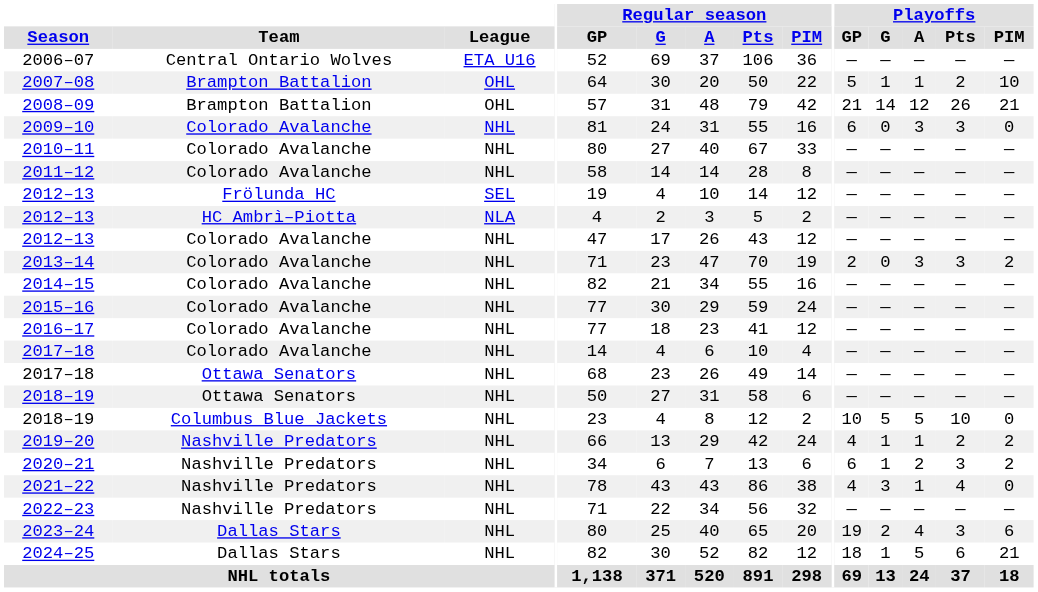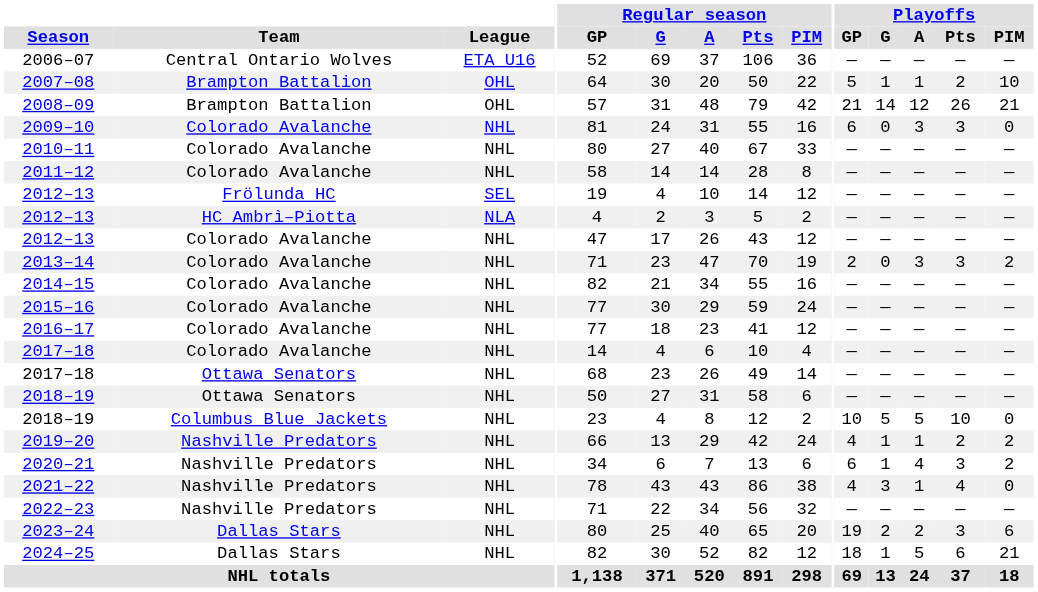 <table border="0" cellpadding="1" cellspacing="0" style="text-align:center; width:60em">
 <tr bgcolor="#e0e0e0">
 <th colspan="3" bgcolor="#ffffff"></th>
 <th rowspan="100" bgcolor="#ffffff"></th>
 <th colspan="5"><a href='#'>Regular season</a></th>
 <th rowspan="100" bgcolor="#ffffff"></th>
 <th colspan="5"><a href='#'>Playoffs</a></th>
 </tr>
 <tr bgcolor="#e0e0e0">
 <th><a href='#'>Season</a></th>
 <th>Team</th>
 <th>League</th>
 <th>GP</th>
 <th><a href='#'>G</a></th>
 <th><a href='#'>A</a></th>
 <th><a href='#'>Pts</a></th>
 <th><a href='#'>PIM</a></th>
 <th>GP</th>
 <th>G</th>
 <th>A</th>
 <th>Pts</th>
 <th>PIM</th>
 </tr>
 <tr>
 <td>2006–07</td>
 <td>Central Ontario Wolves</td>
 <td><a href='#'>ETA U16</a></td>
 <td>52</td>
 <td>69</td>
 <td>37</td>
 <td>106</td>
 <td>36</td>
 <td>—</td>
 <td>—</td>
 <td>—</td>
 <td>—</td>
 <td>—</td>
 </tr>
 <tr bgcolor="#f0f0f0">
 <td><a href='#'>2007–08</a></td>
 <td><a href='#'>Brampton Battalion</a></td>
 <td><a href='#'>OHL</a></td>
 <td>64</td>
 <td>30</td>
 <td>20</td>
 <td>50</td>
 <td>22</td>
 <td>5</td>
 <td>1</td>
 <td>1</td>
 <td>2</td>
 <td>10</td>
 </tr>
 <tr>
 <td><a href='#'>2008–09</a></td>
 <td>Brampton Battalion</td>
 <td>OHL</td>
 <td>57</td>
 <td>31</td>
 <td>48</td>
 <td>79</td>
 <td>42</td>
 <td>21</td>
 <td>14</td>
 <td>12</td>
 <td>26</td>
 <td>21</td>
 </tr>
 <tr bgcolor="#f0f0f0">
 <td><a href='#'>2009–10</a></td>
 <td><a href='#'>Colorado Avalanche</a></td>
 <td><a href='#'>NHL</a></td>
 <td>81</td>
 <td>24</td>
 <td>31</td>
 <td>55</td>
 <td>16</td>
 <td>6</td>
 <td>0</td>
 <td>3</td>
 <td>3</td>
 <td>0</td>
 </tr>
 <tr>
 <td><a href='#'>2010–11</a></td>
 <td>Colorado Avalanche</td>
 <td>NHL</td>
 <td>80</td>
 <td>27</td>
 <td>40</td>
 <td>67</td>
 <td>33</td>
 <td>—</td>
 <td>—</td>
 <td>—</td>
 <td>—</td>
 <td>—</td>
 </tr>
 <tr bgcolor="#f0f0f0">
 <td><a href='#'>2011–12</a></td>
 <td>Colorado Avalanche</td>
 <td>NHL</td>
 <td>58</td>
 <td>14</td>
 <td>14</td>
 <td>28</td>
 <td>8</td>
 <td>—</td>
 <td>—</td>
 <td>—</td>
 <td>—</td>
 <td>—</td>
 </tr>
 <tr>
 <td><a href='#'>2012–13</a></td>
 <td><a href='#'>Frölunda HC</a></td>
 <td><a href='#'>SEL</a></td>
 <td>19</td>
 <td>4</td>
 <td>10</td>
 <td>14</td>
 <td>12</td>
 <td>—</td>
 <td>—</td>
 <td>—</td>
 <td>—</td>
 <td>—</td>
 </tr>
 <tr bgcolor="#f0f0f0">
 <td><a href='#'>2012–13</a></td>
 <td><a href='#'>HC Ambrì–Piotta</a></td>
 <td><a href='#'>NLA</a></td>
 <td>4</td>
 <td>2</td>
 <td>3</td>
 <td>5</td>
 <td>2</td>
 <td>—</td>
 <td>—</td>
 <td>—</td>
 <td>—</td>
 <td>—</td>
 </tr>
 <tr>
 <td><a href='#'>2012–13</a></td>
 <td>Colorado Avalanche</td>
 <td>NHL</td>
 <td>47</td>
 <td>17</td>
 <td>26</td>
 <td>43</td>
 <td>12</td>
 <td>—</td>
 <td>—</td>
 <td>—</td>
 <td>—</td>
 <td>—</td>
 </tr>
 <tr bgcolor="#f0f0f0">
 <td><a href='#'>2013–14</a></td>
 <td>Colorado Avalanche</td>
 <td>NHL</td>
 <td>71</td>
 <td>23</td>
 <td>47</td>
 <td>70</td>
 <td>19</td>
 <td>2</td>
 <td>0</td>
 <td>3</td>
 <td>3</td>
 <td>2</td>
 </tr>
 <tr>
 <td><a href='#'>2014–15</a></td>
 <td>Colorado Avalanche</td>
 <td>NHL</td>
 <td>82</td>
 <td>21</td>
 <td>34</td>
 <td>55</td>
 <td>16</td>
 <td>—</td>
 <td>—</td>
 <td>—</td>
 <td>—</td>
 <td>—</td>
 </tr>
 <tr bgcolor="#f0f0f0">
 <td><a href='#'>2015–16</a></td>
 <td>Colorado Avalanche</td>
 <td>NHL</td>
 <td>77</td>
 <td>30</td>
 <td>29</td>
 <td>59</td>
 <td>24</td>
 <td>—</td>
 <td>—</td>
 <td>—</td>
 <td>—</td>
 <td>—</td>
 </tr>
 <tr>
 <td><a href='#'>2016–17</a></td>
 <td>Colorado Avalanche</td>
 <td>NHL</td>
 <td>77</td>
 <td>18</td>
 <td>23</td>
 <td>41</td>
 <td>12</td>
 <td>—</td>
 <td>—</td>
 <td>—</td>
 <td>—</td>
 <td>—</td>
 </tr>
 <tr bgcolor="#f0f0f0">
 <td><a href='#'>2017–18</a></td>
 <td>Colorado Avalanche</td>
 <td>NHL</td>
 <td>14</td>
 <td>4</td>
 <td>6</td>
 <td>10</td>
 <td>4</td>
 <td>—</td>
 <td>—</td>
 <td>—</td>
 <td>—</td>
 <td>—</td>
 </tr>
 <tr>
 <td>2017–18</td>
 <td><a href='#'>Ottawa Senators</a></td>
 <td>NHL</td>
 <td>68</td>
 <td>23</td>
 <td>26</td>
 <td>49</td>
 <td>14</td>
 <td>—</td>
 <td>—</td>
 <td>—</td>
 <td>—</td>
 <td>—</td>
 </tr>
 <tr bgcolor="#f0f0f0">
 <td><a href='#'>2018–19</a></td>
 <td>Ottawa Senators</td>
 <td>NHL</td>
 <td>50</td>
 <td>27</td>
 <td>31</td>
 <td>58</td>
 <td>6</td>
 <td>—</td>
 <td>—</td>
 <td>—</td>
 <td>—</td>
 <td>—</td>
 </tr>
 <tr>
 <td>2018–19</td>
 <td><a href='#'>Columbus Blue Jackets</a></td>
 <td>NHL</td>
 <td>23</td>
 <td>4</td>
 <td>8</td>
 <td>12</td>
 <td>2</td>
 <td>10</td>
 <td>5</td>
 <td>5</td>
 <td>10</td>
 <td>0</td>
 </tr>
 <tr bgcolor="#f0f0f0">
 <td><a href='#'>2019–20</a></td>
 <td><a href='#'>Nashville Predators</a></td>
 <td>NHL</td>
 <td>66</td>
 <td>13</td>
 <td>29</td>
 <td>42</td>
 <td>24</td>
 <td>4</td>
 <td>1</td>
 <td>1</td>
 <td>2</td>
 <td>2</td>
 </tr>
 <tr>
 <td><a href='#'>2020–21</a></td>
 <td>Nashville Predators</td>
 <td>NHL</td>
 <td>34</td>
 <td>6</td>
 <td>7</td>
 <td>13</td>
 <td>6</td>
 <td>6</td>
 <td>1</td>
-<td>2</td>
+<td>4</td>
 <td>3</td>
 <td>2</td>
 </tr>
 <tr bgcolor="#f0f0f0">
 <td><a href='#'>2021–22</a></td>
 <td>Nashville Predators</td>
 <td>NHL</td>
 <td>78</td>
 <td>43</td>
 <td>43</td>
 <td>86</td>
 <td>38</td>
 <td>4</td>
 <td>3</td>
 <td>1</td>
 <td>4</td>
 <td>0</td>
 </tr>
 <tr>
 <td><a href='#'>2022–23</a></td>
 <td>Nashville Predators</td>
 <td>NHL</td>
 <td>71</td>
 <td>22</td>
 <td>34</td>
 <td>56</td>
 <td>32</td>
 <td>—</td>
 <td>—</td>
 <td>—</td>
 <td>—</td>
 <td>—</td>
 </tr>
 <tr bgcolor="#f0f0f0">
 <td><a href='#'>2023–24</a></td>
 <td><a href='#'>Dallas Stars</a></td>
 <td>NHL</td>
 <td>80</td>
 <td>25</td>
 <td>40</td>
 <td>65</td>
 <td>20</td>
 <td>19</td>
 <td>2</td>
-<td>4</td>
+<td>2</td>
 <td>3</td>
 <td>6</td>
 </tr>
 <tr>
 <td><a href='#'>2024–25</a></td>
 <td>Dallas Stars</td>
 <td>NHL</td>
 <td>82</td>
 <td>30</td>
 <td>52</td>
 <td>82</td>
 <td>12</td>
 <td>18</td>
 <td>1</td>
 <td>5</td>
 <td>6</td>
 <td>21</td>
 </tr>
 <tr bgcolor="#e0e0e0">
 <th colspan="3">NHL totals</th>
 <th>1,138</th>
 <th>371</th>
 <th>520</th>
 <th>891</th>
 <th>298</th>
 <th>69</th>
 <th>13</th>
 <th>24</th>
 <th>37</th>
 <th>18</th>
 </tr>
 </table>
